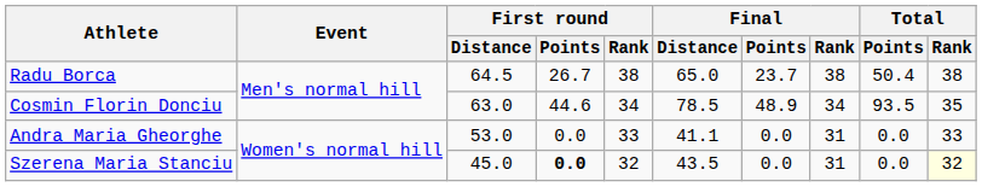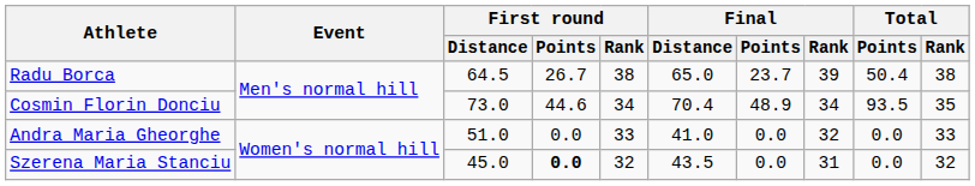 <table class="wikitable" style="font-size:90%">
 <tr>
 <th rowspan=2>Athlete</th>
 <th rowspan=2>Event</th>
 <th colspan=3>First round</th>
 <th colspan=3>Final</th>
 <th colspan=2>Total</th>
 </tr>
 <tr style="font-size:95%">
 <th>Distance</th>
 <th>Points</th>
 <th>Rank</th>
 <th>Distance</th>
 <th>Points</th>
 <th>Rank</th>
 <th>Points</th>
 <th>Rank</th>
 </tr>
 <tr align=center>
 <td align=left><a href='#'>Radu Borca</a></td>
 <td align=left rowspan=2><a href='#'>Men's normal hill</a></td>
 <td>64.5</td>
 <td>26.7</td>
 <td>38</td>
 <td>65.0</td>
 <td>23.7</td>
-<td>38</td>
+<td>39</td>
 <td>50.4</td>
 <td>38</td>
 </tr>
 <tr align=center>
 <td align=left><a href='#'>Cosmin Florin Donciu</a></td>
-<td>63.0</td>
+<td>73.0</td>
 <td>44.6</td>
 <td>34</td>
-<td>78.5</td>
+<td>70.4</td>
 <td>48.9</td>
 <td>34</td>
 <td>93.5</td>
 <td>35</td>
 </tr>
 <tr align=center>
 <td align=left><a href='#'>Andra Maria Gheorghe</a></td>
 <td align=left rowspan=2><a href='#'>Women's normal hill</a></td>
-<td>53.0</td>
+<td>51.0</td>
 <td>0.0</td>
 <td>33</td>
-<td>41.1</td>
+<td>41.0</td>
 <td>0.0</td>
-<td>31</td>
+<td>32</td>
 <td>0.0</td>
 <td>33</td>
 </tr>
 <tr align=center>
 <td align=left><a href='#'>Szerena Maria Stanciu</a></td>
 <td>45.0</td>
 <td><strong>0.0</strong></td>
 <td>32</td>
 <td>43.5</td>
 <td>0.0</td>
 <td>31</td>
 <td>0.0</td>
-<td style="background: lightyellow;">32</td>
+<td>32</td>
 </tr>
 </table>
